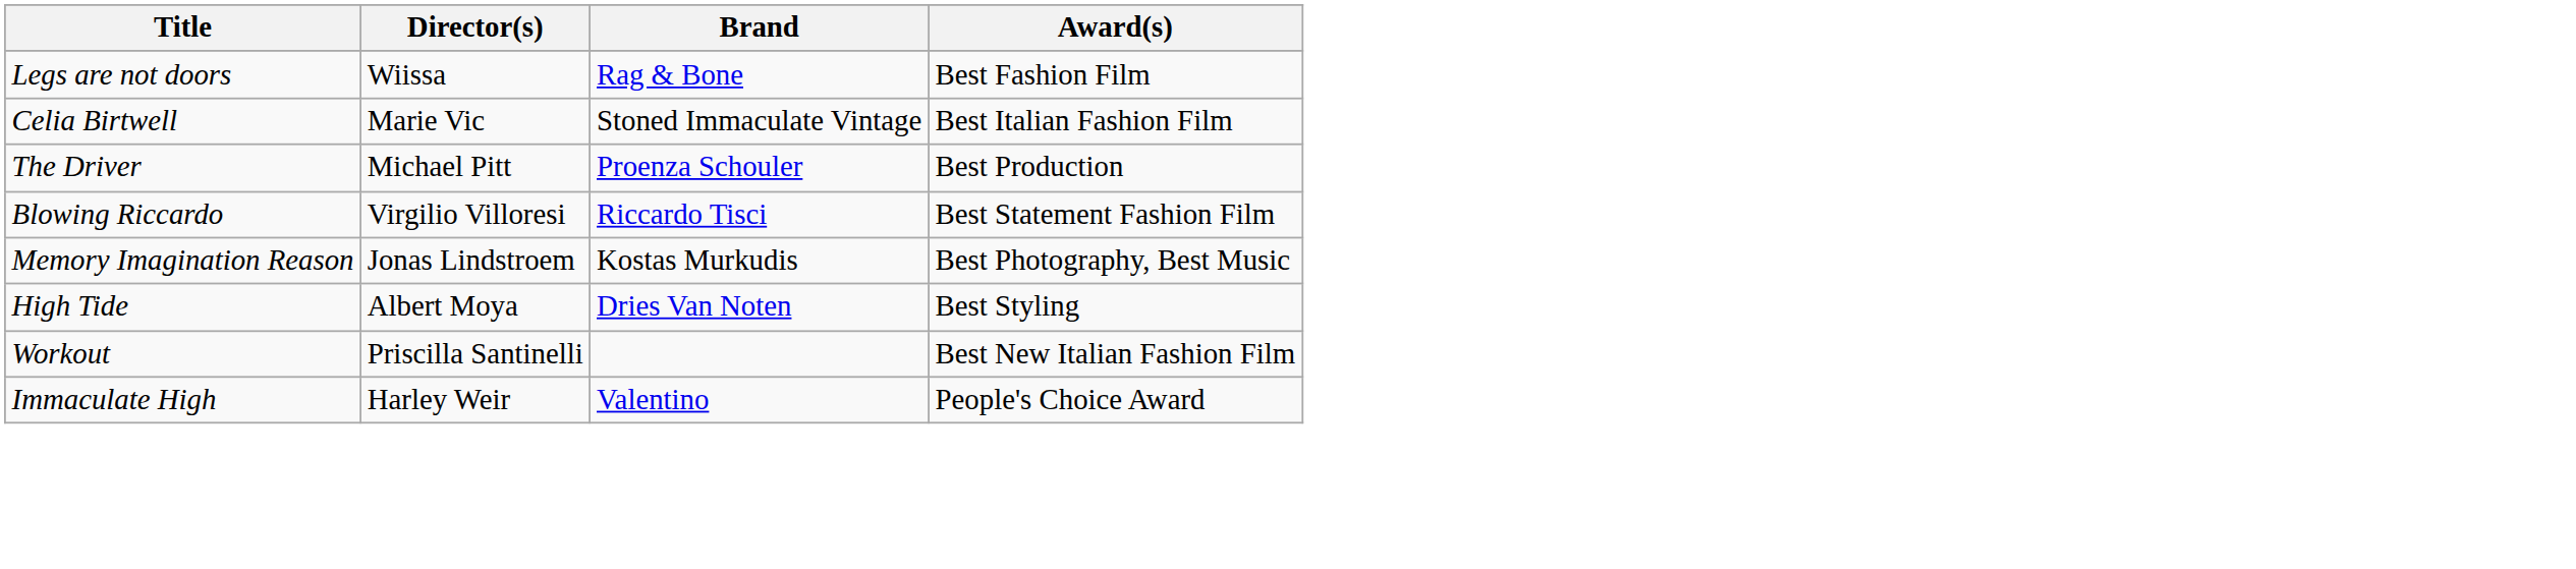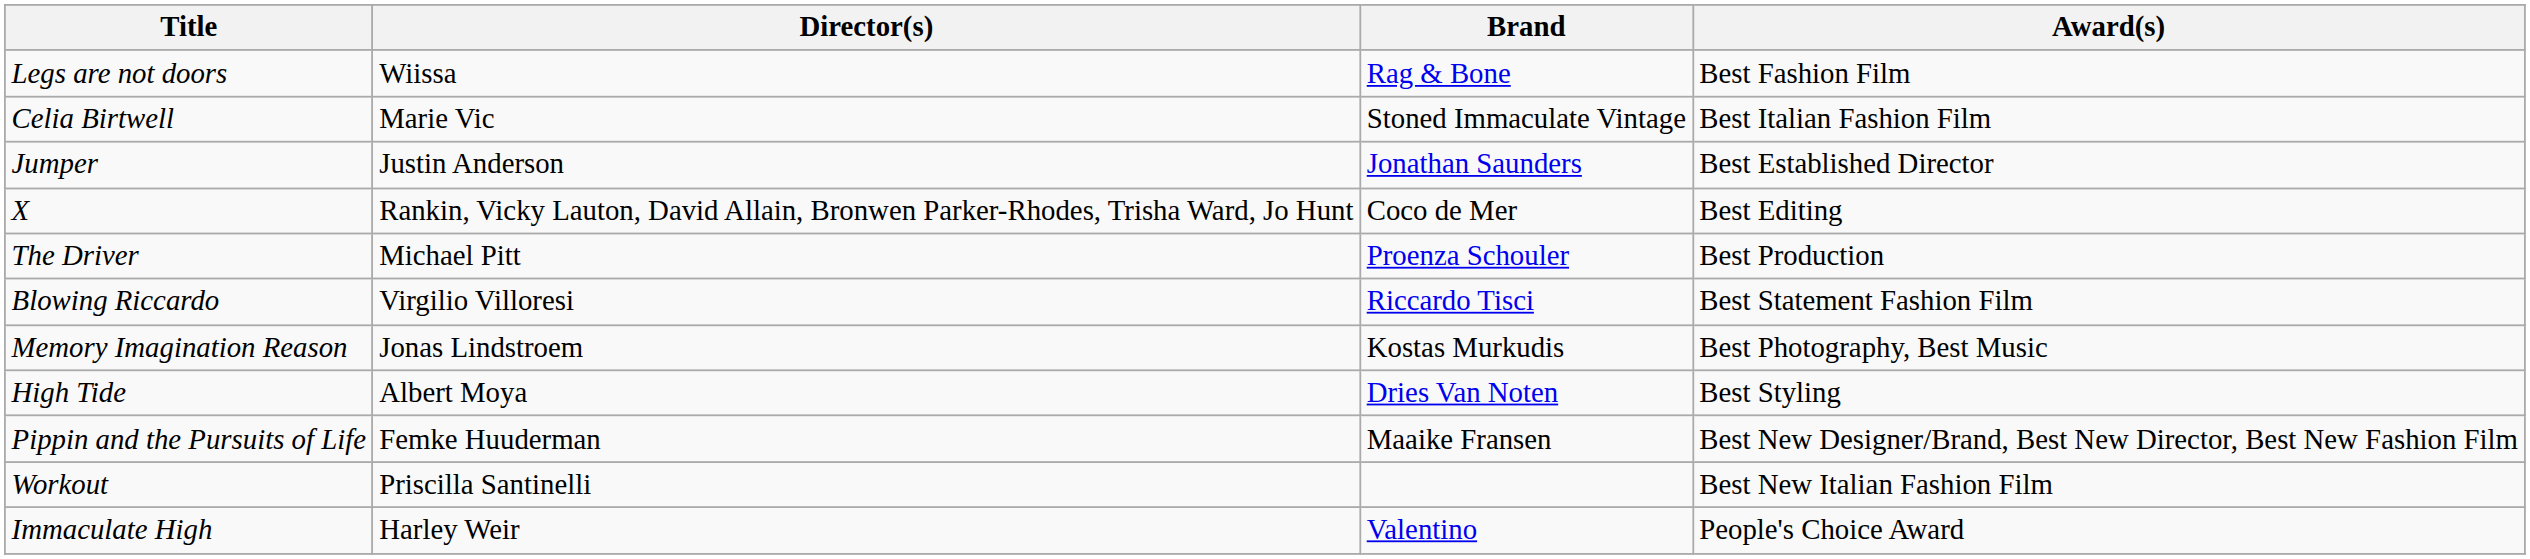 <table class="wikitable">
 <tr>
 <th>Title</th>
 <th>Director(s)</th>
 <th>Brand</th>
 <th>Award(s)</th>
 </tr>
 <tr>
 <td><em>Legs are not doors</em></td>
 <td>Wiissa</td>
 <td><a href='#'>Rag & Bone</a></td>
 <td>Best Fashion Film</td>
 </tr>
 <tr>
 <td><em>Celia Birtwell</em></td>
 <td>Marie Vic</td>
 <td>Stoned Immaculate Vintage</td>
 <td>Best Italian Fashion Film</td>
+</tr>
+<tr>
+<td><em>Jumper</em></td>
+<td>Justin Anderson</td>
+<td><a href='#'>Jonathan Saunders</a></td>
+<td>Best Established Director</td>
+</tr>
+<tr>
+<td><em>X</em></td>
+<td>Rankin, Vicky Lauton, David Allain, Bronwen Parker-Rhodes, Trisha Ward, Jo Hunt</td>
+<td>Coco de Mer</td>
+<td>Best Editing</td>
 </tr>
 <tr>
 <td><em>The Driver</em></td>
 <td>Michael Pitt</td>
 <td><a href='#'>Proenza Schouler</a></td>
 <td>Best Production</td>
 </tr>
 <tr>
 <td><em>Blowing Riccardo</em></td>
 <td>Virgilio Villoresi</td>
 <td><a href='#'>Riccardo Tisci</a></td>
 <td>Best Statement Fashion Film</td>
 </tr>
 <tr>
 <td><em>Memory Imagination Reason</em></td>
 <td>Jonas Lindstroem</td>
 <td>Kostas Murkudis</td>
 <td>Best Photography, Best Music</td>
 </tr>
 <tr>
 <td><em>High Tide</em></td>
 <td>Albert Moya</td>
 <td><a href='#'>Dries Van Noten</a></td>
 <td>Best Styling</td>
 </tr>
 <tr>
+<td><em>Pippin and the Pursuits of Life</em></td>
+<td>Femke Huuderman</td>
+<td>Maaike Fransen</td>
+<td>Best New Designer/Brand, Best New Director, Best New Fashion Film</td>
+</tr>
+<tr>
 <td><em>Workout</em></td>
 <td>Priscilla Santinelli</td>
 <td></td>
 <td>Best New Italian Fashion Film</td>
 </tr>
 <tr>
 <td><em>Immaculate High</em></td>
 <td>Harley Weir</td>
 <td><a href='#'>Valentino</a></td>
 <td>People's Choice Award</td>
 </tr>
 </table>
